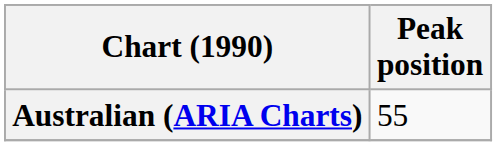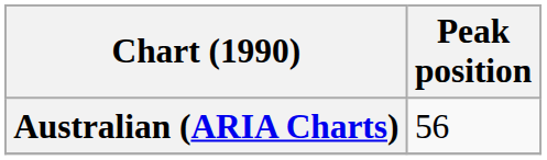 <table class="wikitable sortable plainrowheaders">
 <tr>
 <th scope="col">Chart (1990)</th>
 <th scope="col">Peak<br>position</th>
 </tr>
 <tr>
 <th scope="row">Australian (<a href='#'>ARIA Charts</a>)</th>
-<td>55</td>
+<td>56</td>
 </tr>
 <tr>
 </tr>
 </table>
